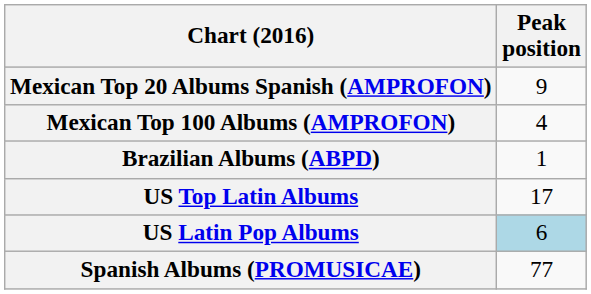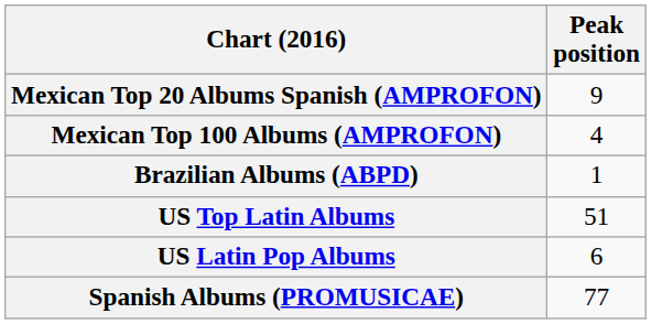 <table class="wikitable sortable plainrowheaders">
 <tr>
 <th>Chart (2016)</th>
 <th>Peak<br>position</th>
 </tr>
 <tr>
 <th scope="row">Mexican Top 20 Albums Spanish (<a href='#'>AMPROFON</a>)</th>
 <td style="text-align:center;">9</td>
 </tr>
 <tr>
 <th scope="row">Mexican Top 100 Albums (<a href='#'>AMPROFON</a>)</th>
 <td style="text-align:center;">4</td>
 </tr>
 <tr>
 <th scope="row">Brazilian Albums (<a href='#'>ABPD</a>)</th>
 <td style="text-align:center;">1</td>
 </tr>
 <tr>
 <th scope="row">US <a href='#'>Top Latin Albums</a></th>
-<td style="text-align:center;">17</td>
+<td style="text-align:center;">51</td>
 </tr>
 <tr>
 <th scope="row">US <a href='#'>Latin Pop Albums</a></th>
-<td style="background: lightblue; text-align:center;">6</td>
+<td style="text-align:center;">6</td>
 </tr>
 <tr>
 <th scope="row">Spanish Albums (<a href='#'>PROMUSICAE</a>)</th>
 <td style="text-align:center;">77</td>
 </tr>
 </table>
